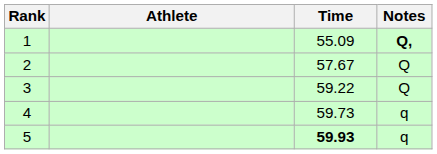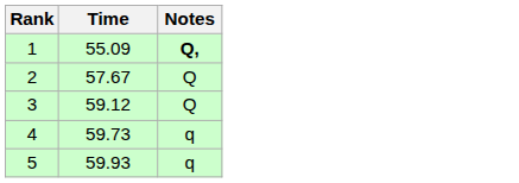 <table class="wikitable" style="text-align:center">
 <tr>
 <th width=40>Rank</th>
-<th width=250>Athlete</th>
 <th width=80>Time</th>
 <th width=50>Notes</th>
 </tr>
 <tr bgcolor=ccffcc>
 <td>1</td>
-<td align=left></td>
 <td>55.09</td>
 <td><strong>Q, </strong></td>
 </tr>
 <tr bgcolor=ccffcc>
 <td>2</td>
-<td align=left></td>
 <td>57.67</td>
 <td>Q</td>
 </tr>
 <tr bgcolor=ccffcc>
 <td>3</td>
-<td align=left></td>
-<td>59.22</td>
+<td>59.12</td>
 <td>Q</td>
 </tr>
 <tr bgcolor=ccffcc>
 <td>4</td>
-<td align=left></td>
 <td>59.73</td>
 <td>q</td>
 </tr>
 <tr bgcolor=ccffcc>
 <td>5</td>
-<td align=left></td>
-<td><strong>59.93</strong></td>
+<td>59.93</td>
 <td>q</td>
 </tr>
 </table>
